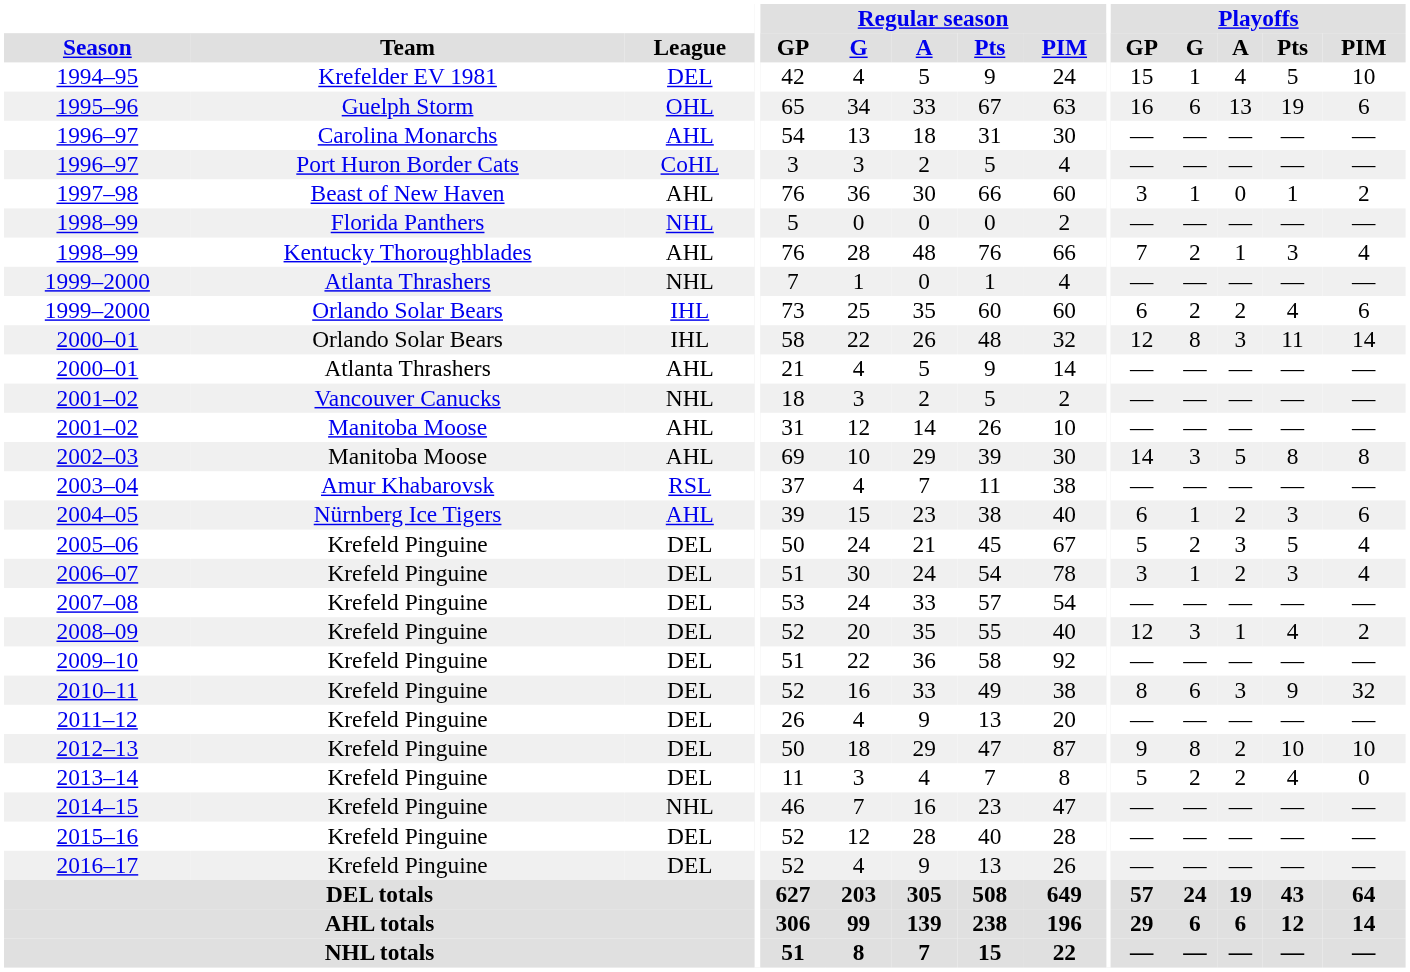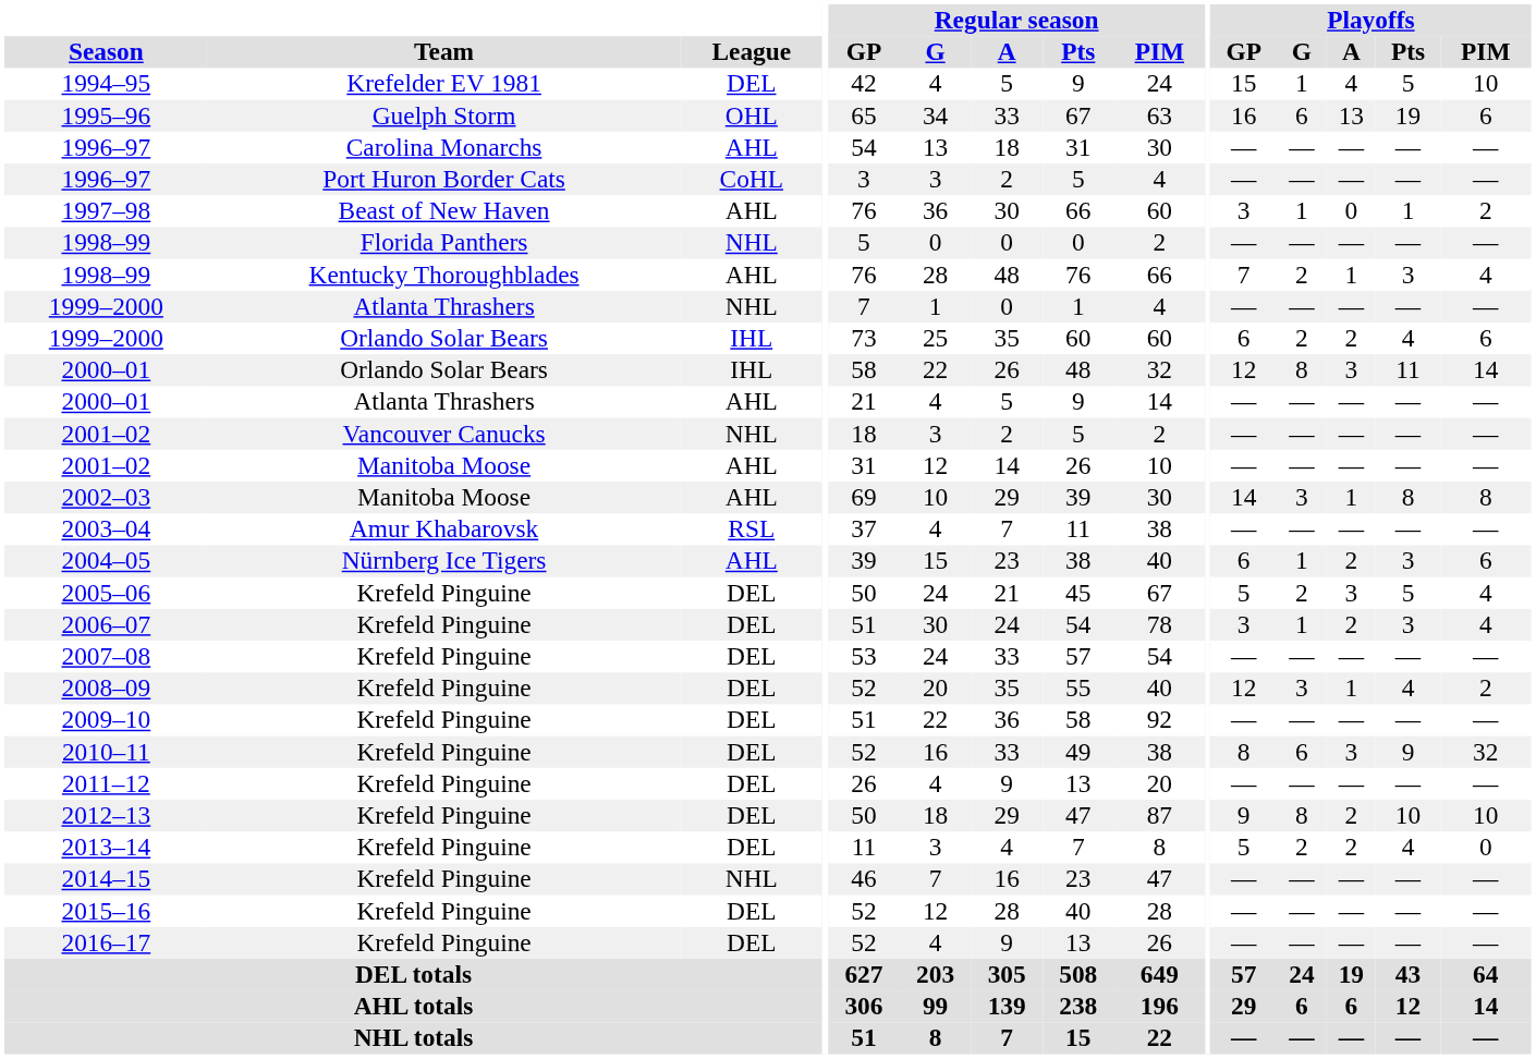 <table border="0" cellpadding="1" cellspacing="0" style="text-align:center; width:60em">
 <tr style="background:#e0e0e0;">
 <th colspan="3" style="background:#fff;"></th>
 <th rowspan="99" style="background:#fff;"></th>
 <th colspan="5"><a href='#'>Regular season</a></th>
 <th rowspan="99" style="background:#fff;"></th>
 <th colspan="5"><a href='#'>Playoffs</a></th>
 </tr>
 <tr style="background:#e0e0e0;">
 <th><a href='#'>Season</a></th>
 <th>Team</th>
 <th>League</th>
 <th>GP</th>
 <th><a href='#'>G</a></th>
 <th><a href='#'>A</a></th>
 <th><a href='#'>Pts</a></th>
 <th><a href='#'>PIM</a></th>
 <th>GP</th>
 <th>G</th>
 <th>A</th>
 <th>Pts</th>
 <th>PIM</th>
 </tr>
 <tr>
 <td><a href='#'>1994–95</a></td>
 <td><a href='#'>Krefelder EV 1981</a></td>
 <td><a href='#'>DEL</a></td>
 <td>42</td>
 <td>4</td>
 <td>5</td>
 <td>9</td>
 <td>24</td>
 <td>15</td>
 <td>1</td>
 <td>4</td>
 <td>5</td>
 <td>10</td>
 </tr>
 <tr bgcolor="#f0f0f0">
 <td><a href='#'>1995–96</a></td>
 <td><a href='#'>Guelph Storm</a></td>
 <td><a href='#'>OHL</a></td>
 <td>65</td>
 <td>34</td>
 <td>33</td>
 <td>67</td>
 <td>63</td>
 <td>16</td>
 <td>6</td>
 <td>13</td>
 <td>19</td>
 <td>6</td>
 </tr>
 <tr>
 <td><a href='#'>1996–97</a></td>
 <td><a href='#'>Carolina Monarchs</a></td>
 <td><a href='#'>AHL</a></td>
 <td>54</td>
 <td>13</td>
 <td>18</td>
 <td>31</td>
 <td>30</td>
 <td>—</td>
 <td>—</td>
 <td>—</td>
 <td>—</td>
 <td>—</td>
 </tr>
 <tr bgcolor="#f0f0f0">
 <td><a href='#'>1996–97</a></td>
 <td><a href='#'>Port Huron Border Cats</a></td>
 <td><a href='#'>CoHL</a></td>
 <td>3</td>
 <td>3</td>
 <td>2</td>
 <td>5</td>
 <td>4</td>
 <td>—</td>
 <td>—</td>
 <td>—</td>
 <td>—</td>
 <td>—</td>
 </tr>
 <tr>
 <td><a href='#'>1997–98</a></td>
 <td><a href='#'>Beast of New Haven</a></td>
 <td>AHL</td>
 <td>76</td>
 <td>36</td>
 <td>30</td>
 <td>66</td>
 <td>60</td>
 <td>3</td>
 <td>1</td>
 <td>0</td>
 <td>1</td>
 <td>2</td>
 </tr>
 <tr bgcolor="#f0f0f0">
 <td><a href='#'>1998–99</a></td>
 <td><a href='#'>Florida Panthers</a></td>
 <td><a href='#'>NHL</a></td>
 <td>5</td>
 <td>0</td>
 <td>0</td>
 <td>0</td>
 <td>2</td>
 <td>—</td>
 <td>—</td>
 <td>—</td>
 <td>—</td>
 <td>—</td>
 </tr>
 <tr>
 <td><a href='#'>1998–99</a></td>
 <td><a href='#'>Kentucky Thoroughblades</a></td>
 <td>AHL</td>
 <td>76</td>
 <td>28</td>
 <td>48</td>
 <td>76</td>
 <td>66</td>
 <td>7</td>
 <td>2</td>
 <td>1</td>
 <td>3</td>
 <td>4</td>
 </tr>
 <tr bgcolor="#f0f0f0">
 <td><a href='#'>1999–2000</a></td>
 <td><a href='#'>Atlanta Thrashers</a></td>
 <td>NHL</td>
 <td>7</td>
 <td>1</td>
 <td>0</td>
 <td>1</td>
 <td>4</td>
 <td>—</td>
 <td>—</td>
 <td>—</td>
 <td>—</td>
 <td>—</td>
 </tr>
 <tr>
 <td><a href='#'>1999–2000</a></td>
 <td><a href='#'>Orlando Solar Bears</a></td>
 <td><a href='#'>IHL</a></td>
 <td>73</td>
 <td>25</td>
 <td>35</td>
 <td>60</td>
 <td>60</td>
 <td>6</td>
 <td>2</td>
 <td>2</td>
 <td>4</td>
 <td>6</td>
 </tr>
 <tr bgcolor="#f0f0f0">
 <td><a href='#'>2000–01</a></td>
 <td>Orlando Solar Bears</td>
 <td>IHL</td>
 <td>58</td>
 <td>22</td>
 <td>26</td>
 <td>48</td>
 <td>32</td>
 <td>12</td>
 <td>8</td>
 <td>3</td>
 <td>11</td>
 <td>14</td>
 </tr>
 <tr>
 <td><a href='#'>2000–01</a></td>
 <td>Atlanta Thrashers</td>
 <td>AHL</td>
 <td>21</td>
 <td>4</td>
 <td>5</td>
 <td>9</td>
 <td>14</td>
 <td>—</td>
 <td>—</td>
 <td>—</td>
 <td>—</td>
 <td>—</td>
 </tr>
 <tr bgcolor="#f0f0f0">
 <td><a href='#'>2001–02</a></td>
 <td><a href='#'>Vancouver Canucks</a></td>
 <td>NHL</td>
 <td>18</td>
 <td>3</td>
 <td>2</td>
 <td>5</td>
 <td>2</td>
 <td>—</td>
 <td>—</td>
 <td>—</td>
 <td>—</td>
 <td>—</td>
 </tr>
 <tr>
 <td><a href='#'>2001–02</a></td>
 <td><a href='#'>Manitoba Moose</a></td>
 <td>AHL</td>
 <td>31</td>
 <td>12</td>
 <td>14</td>
 <td>26</td>
 <td>10</td>
 <td>—</td>
 <td>—</td>
 <td>—</td>
 <td>—</td>
 <td>—</td>
 </tr>
 <tr bgcolor="#f0f0f0">
 <td><a href='#'>2002–03</a></td>
 <td>Manitoba Moose</td>
 <td>AHL</td>
 <td>69</td>
 <td>10</td>
 <td>29</td>
 <td>39</td>
 <td>30</td>
 <td>14</td>
 <td>3</td>
-<td>5</td>
+<td>1</td>
 <td>8</td>
 <td>8</td>
 </tr>
 <tr>
 <td><a href='#'>2003–04</a></td>
 <td><a href='#'>Amur Khabarovsk</a></td>
 <td><a href='#'>RSL</a></td>
 <td>37</td>
 <td>4</td>
 <td>7</td>
 <td>11</td>
 <td>38</td>
 <td>—</td>
 <td>—</td>
 <td>—</td>
 <td>—</td>
 <td>—</td>
 </tr>
 <tr bgcolor="#f0f0f0">
 <td><a href='#'>2004–05</a></td>
 <td><a href='#'>Nürnberg Ice Tigers</a></td>
 <td><a href='#'>AHL</a></td>
 <td>39</td>
 <td>15</td>
 <td>23</td>
 <td>38</td>
 <td>40</td>
 <td>6</td>
 <td>1</td>
 <td>2</td>
 <td>3</td>
 <td>6</td>
 </tr>
 <tr>
 <td><a href='#'>2005–06</a></td>
 <td>Krefeld Pinguine</td>
 <td>DEL</td>
 <td>50</td>
 <td>24</td>
 <td>21</td>
 <td>45</td>
 <td>67</td>
 <td>5</td>
 <td>2</td>
 <td>3</td>
 <td>5</td>
 <td>4</td>
 </tr>
 <tr bgcolor="#f0f0f0">
 <td><a href='#'>2006–07</a></td>
 <td>Krefeld Pinguine</td>
 <td>DEL</td>
 <td>51</td>
 <td>30</td>
 <td>24</td>
 <td>54</td>
 <td>78</td>
 <td>3</td>
 <td>1</td>
 <td>2</td>
 <td>3</td>
 <td>4</td>
 </tr>
 <tr>
 <td><a href='#'>2007–08</a></td>
 <td>Krefeld Pinguine</td>
 <td>DEL</td>
 <td>53</td>
 <td>24</td>
 <td>33</td>
 <td>57</td>
 <td>54</td>
 <td>—</td>
 <td>—</td>
 <td>—</td>
 <td>—</td>
 <td>—</td>
 </tr>
 <tr bgcolor="#f0f0f0">
 <td><a href='#'>2008–09</a></td>
 <td>Krefeld Pinguine</td>
 <td>DEL</td>
 <td>52</td>
 <td>20</td>
 <td>35</td>
 <td>55</td>
 <td>40</td>
 <td>12</td>
 <td>3</td>
 <td>1</td>
 <td>4</td>
 <td>2</td>
 </tr>
 <tr>
 <td><a href='#'>2009–10</a></td>
 <td>Krefeld Pinguine</td>
 <td>DEL</td>
 <td>51</td>
 <td>22</td>
 <td>36</td>
 <td>58</td>
 <td>92</td>
 <td>—</td>
 <td>—</td>
 <td>—</td>
 <td>—</td>
 <td>—</td>
 </tr>
 <tr bgcolor="#f0f0f0">
 <td><a href='#'>2010–11</a></td>
 <td>Krefeld Pinguine</td>
 <td>DEL</td>
 <td>52</td>
 <td>16</td>
 <td>33</td>
 <td>49</td>
 <td>38</td>
 <td>8</td>
 <td>6</td>
 <td>3</td>
 <td>9</td>
 <td>32</td>
 </tr>
 <tr>
 <td><a href='#'>2011–12</a></td>
 <td>Krefeld Pinguine</td>
 <td>DEL</td>
 <td>26</td>
 <td>4</td>
 <td>9</td>
 <td>13</td>
 <td>20</td>
 <td>—</td>
 <td>—</td>
 <td>—</td>
 <td>—</td>
 <td>—</td>
 </tr>
 <tr bgcolor="#f0f0f0">
 <td><a href='#'>2012–13</a></td>
 <td>Krefeld Pinguine</td>
 <td>DEL</td>
 <td>50</td>
 <td>18</td>
 <td>29</td>
 <td>47</td>
 <td>87</td>
 <td>9</td>
 <td>8</td>
 <td>2</td>
 <td>10</td>
 <td>10</td>
 </tr>
 <tr>
 <td><a href='#'>2013–14</a></td>
 <td>Krefeld Pinguine</td>
 <td>DEL</td>
 <td>11</td>
 <td>3</td>
 <td>4</td>
 <td>7</td>
 <td>8</td>
 <td>5</td>
 <td>2</td>
 <td>2</td>
 <td>4</td>
 <td>0</td>
 </tr>
 <tr bgcolor="#f0f0f0">
 <td><a href='#'>2014–15</a></td>
 <td>Krefeld Pinguine</td>
 <td>NHL</td>
 <td>46</td>
 <td>7</td>
 <td>16</td>
 <td>23</td>
 <td>47</td>
 <td>—</td>
 <td>—</td>
 <td>—</td>
 <td>—</td>
 <td>—</td>
 </tr>
 <tr>
 <td><a href='#'>2015–16</a></td>
 <td>Krefeld Pinguine</td>
 <td>DEL</td>
 <td>52</td>
 <td>12</td>
 <td>28</td>
 <td>40</td>
 <td>28</td>
 <td>—</td>
 <td>—</td>
 <td>—</td>
 <td>—</td>
 <td>—</td>
 </tr>
 <tr bgcolor="#f0f0f0">
 <td><a href='#'>2016–17</a></td>
 <td>Krefeld Pinguine</td>
 <td>DEL</td>
 <td>52</td>
 <td>4</td>
 <td>9</td>
 <td>13</td>
 <td>26</td>
 <td>—</td>
 <td>—</td>
 <td>—</td>
 <td>—</td>
 <td>—</td>
 </tr>
 <tr bgcolor="#e0e0e0">
 <th colspan="3">DEL totals</th>
 <th>627</th>
 <th>203</th>
 <th>305</th>
 <th>508</th>
 <th>649</th>
 <th>57</th>
 <th>24</th>
 <th>19</th>
 <th>43</th>
 <th>64</th>
 </tr>
 <tr bgcolor="#e0e0e0">
 <th colspan="3">AHL totals</th>
 <th>306</th>
 <th>99</th>
 <th>139</th>
 <th>238</th>
 <th>196</th>
 <th>29</th>
 <th>6</th>
 <th>6</th>
 <th>12</th>
 <th>14</th>
 </tr>
 <tr bgcolor="#e0e0e0">
 <th colspan="3">NHL totals</th>
 <th>51</th>
 <th>8</th>
 <th>7</th>
 <th>15</th>
 <th>22</th>
 <th>—</th>
 <th>—</th>
 <th>—</th>
 <th>—</th>
 <th>—</th>
 </tr>
 </table>
